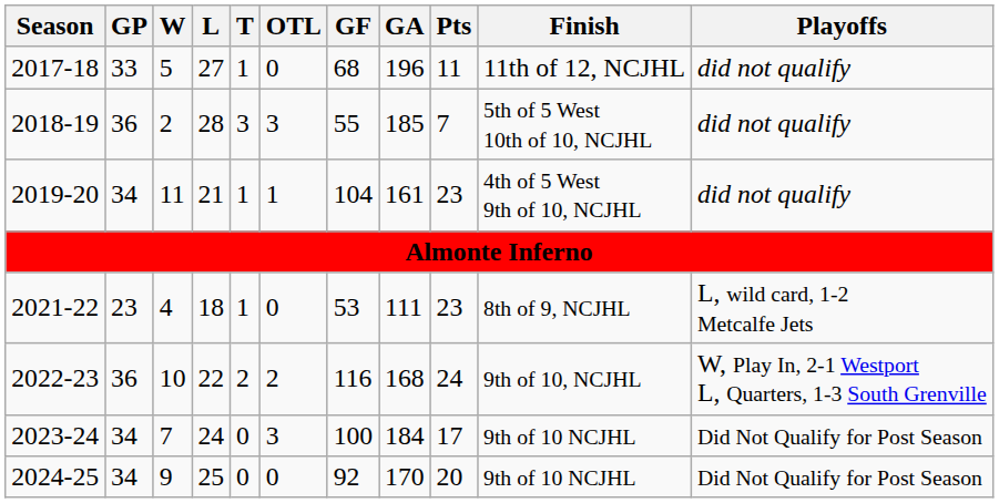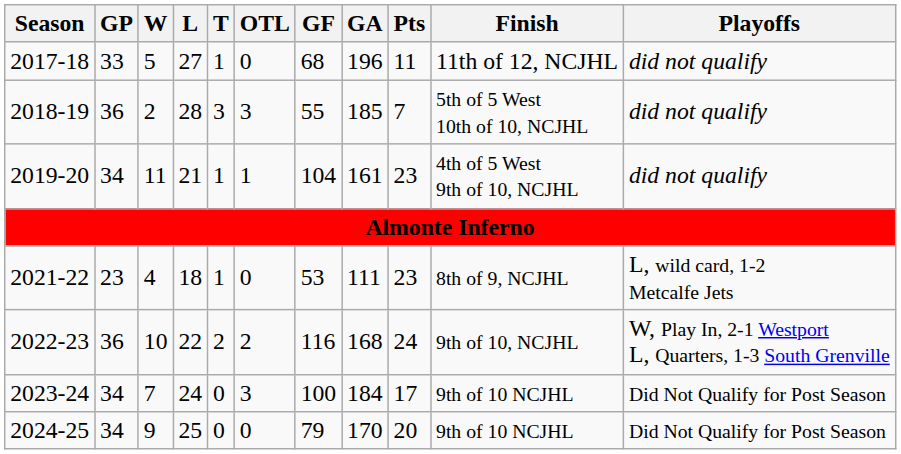 <table class="wikitable">
 <tr>
 <th>Season</th>
 <th>GP</th>
 <th>W</th>
 <th>L</th>
 <th>T</th>
 <th>OTL</th>
 <th>GF</th>
 <th>GA</th>
 <th>Pts</th>
 <th>Finish</th>
 <th>Playoffs</th>
 </tr>
 <tr>
 <td>2017-18</td>
 <td>33</td>
 <td>5</td>
 <td>27</td>
 <td>1</td>
 <td>0</td>
 <td>68</td>
 <td>196</td>
 <td>11</td>
 <td>11th of 12, NCJHL</td>
 <td><em>did not qualify</em></td>
 </tr>
 <tr>
 <td>2018-19</td>
 <td>36</td>
 <td>2</td>
 <td>28</td>
 <td>3</td>
 <td>3</td>
 <td>55</td>
 <td>185</td>
 <td>7</td>
 <td><small>5th of 5 West <br>10th of 10, NCJHL</small></td>
 <td><em>did not qualify</em></td>
 </tr>
 <tr>
 <td>2019-20</td>
 <td>34</td>
 <td>11</td>
 <td>21</td>
 <td>1</td>
 <td>1</td>
 <td>104</td>
 <td>161</td>
 <td>23</td>
 <td><small>4th of 5 West <br>9th of 10, NCJHL</small></td>
 <td><em>did not qualify</em></td>
 </tr>
 <tr align="center" bgcolor=red>
 <td colspan="12"><strong>Almonte Inferno</strong></td>
 </tr>
 <tr>
 <td>2021-22</td>
 <td>23</td>
 <td>4</td>
 <td>18</td>
 <td>1</td>
 <td>0</td>
 <td>53</td>
 <td>111</td>
 <td>23</td>
 <td><small>8th of 9,  NCJHL</small></td>
 <td>L, <small>wild card, 1-2<br>Metcalfe Jets</small></td>
 </tr>
 <tr>
 <td>2022-23</td>
 <td>36</td>
 <td>10</td>
 <td>22</td>
 <td>2</td>
 <td>2</td>
 <td>116</td>
 <td>168</td>
 <td>24</td>
 <td><small>9th of 10,  NCJHL</small></td>
 <td>W, <small>Play In, 2-1 <a href='#'>Westport</a></small><br>L, <small>Quarters, 1-3 <a href='#'>South Grenville</a></small></td>
 </tr>
 <tr>
 <td>2023-24</td>
 <td>34</td>
 <td>7</td>
 <td>24</td>
 <td>0</td>
 <td>3</td>
 <td>100</td>
 <td>184</td>
 <td>17</td>
 <td><small>9th of 10 NCJHL </small></td>
 <td><small>Did Not Qualify for Post Season</small></td>
 </tr>
 <tr>
 <td>2024-25</td>
 <td>34</td>
 <td>9</td>
 <td>25</td>
 <td>0</td>
 <td>0</td>
-<td>92</td>
+<td>79</td>
 <td>170</td>
 <td>20</td>
 <td><small>9th of 10 NCJHL </small></td>
 <td><small>Did Not Qualify for Post Season</small></td>
 </tr>
 </table>
